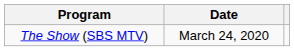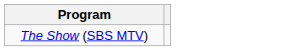 <table class="wikitable" style="text-align:center;">
 <tr>
 <th width="190">Program</th>
-<th width="140">Date</th>
 <th class="unsortable"></th>
 </tr>
 <tr>
 <td><em><a href='#'>The Show</a></em> (<a href='#'>SBS MTV</a>)</td>
-<td>March 24, 2020</td>
 <td></td>
 </tr>
 </table>
